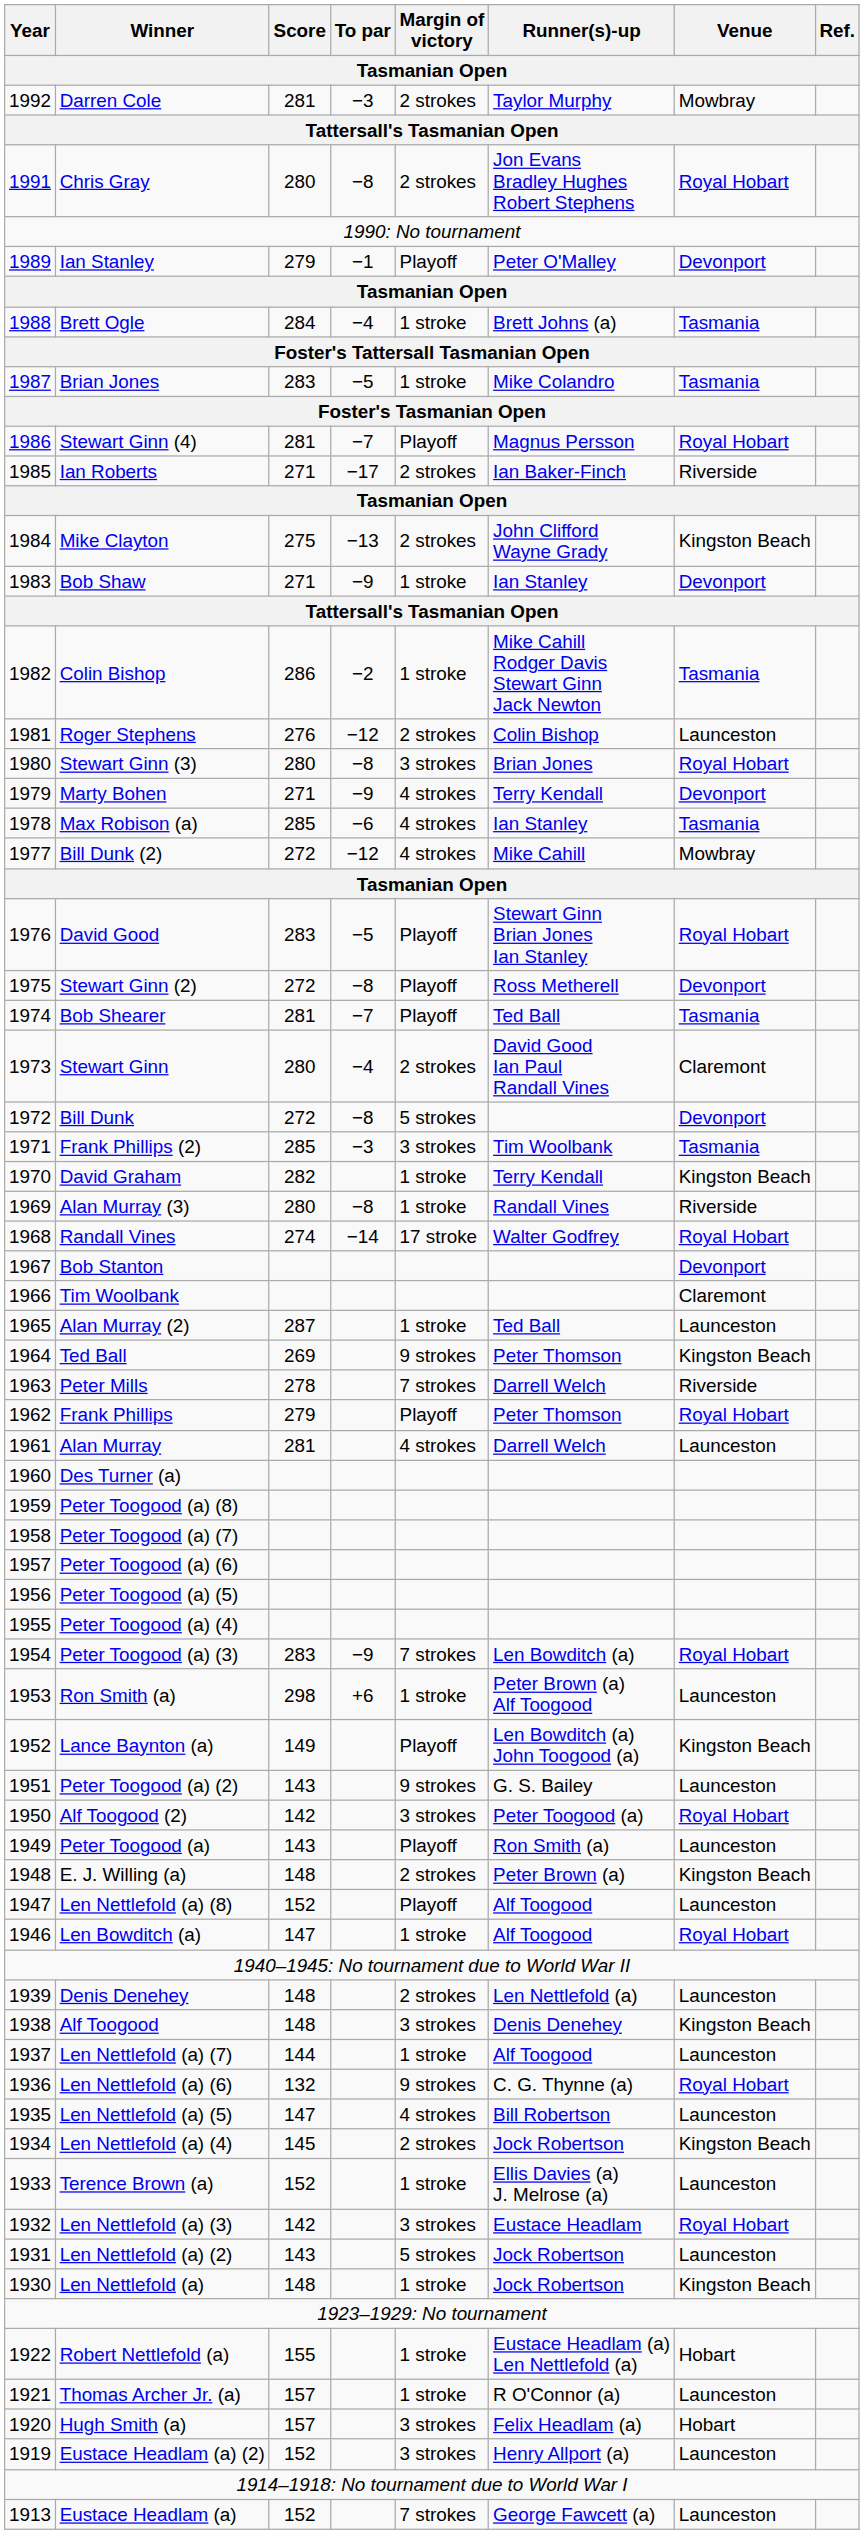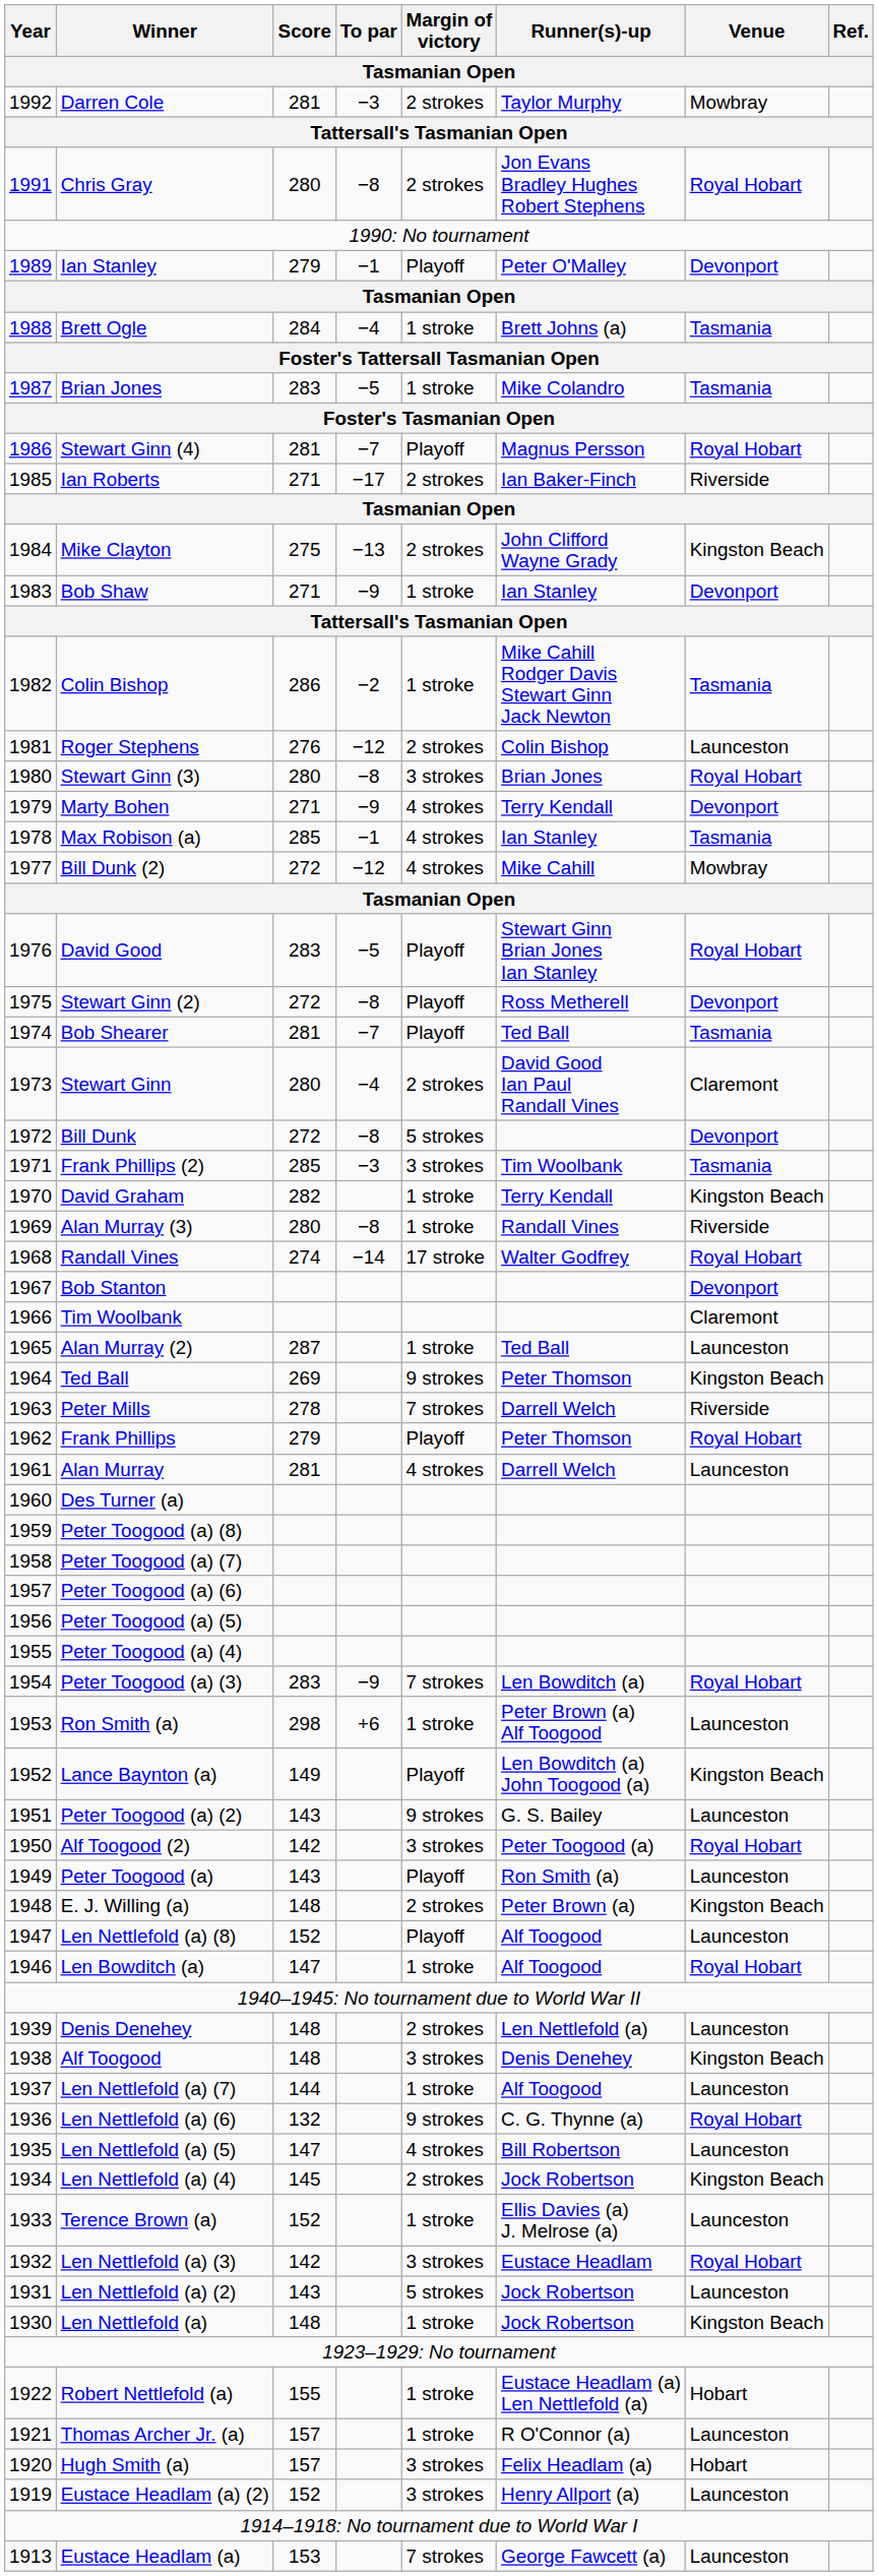 <table class=wikitable style="font-size:95%">
 <tr>
 <th>Year</th>
 <th>Winner</th>
 <th>Score</th>
 <th>To par</th>
 <th>Margin of<br>victory</th>
 <th>Runner(s)-up</th>
 <th>Venue</th>
 <th>Ref.</th>
 </tr>
 <tr>
 <th colspan="8">Tasmanian Open</th>
 </tr>
 <tr>
 <td>1992</td>
 <td> <a href='#'>Darren Cole</a></td>
 <td align=center>281</td>
 <td align=center>−3</td>
 <td>2 strokes</td>
 <td> <a href='#'>Taylor Murphy</a></td>
 <td>Mowbray</td>
 <td></td>
 </tr>
 <tr>
 <th colspan="8">Tattersall's Tasmanian Open</th>
 </tr>
 <tr>
 <td><a href='#'>1991</a></td>
 <td> <a href='#'>Chris Gray</a></td>
 <td align="center">280</td>
 <td align="center">−8</td>
 <td>2 strokes</td>
 <td> <a href='#'>Jon Evans</a><br> <a href='#'>Bradley Hughes</a><br> <a href='#'>Robert Stephens</a></td>
 <td><a href='#'>Royal Hobart</a></td>
 <td></td>
 </tr>
 <tr>
 <td colspan=8 align=center><em>1990: No tournament</em></td>
 </tr>
 <tr>
 <td><a href='#'>1989</a></td>
 <td> <a href='#'>Ian Stanley</a></td>
 <td align="center">279</td>
 <td align="center">−1</td>
 <td>Playoff</td>
 <td> <a href='#'>Peter O'Malley</a></td>
 <td><a href='#'>Devonport</a></td>
 <td></td>
 </tr>
 <tr>
 <th colspan="8">Tasmanian Open</th>
 </tr>
 <tr>
 <td><a href='#'>1988</a></td>
 <td> <a href='#'>Brett Ogle</a></td>
 <td align="center">284</td>
 <td align="center">−4</td>
 <td>1 stroke</td>
 <td> <a href='#'>Brett Johns</a> (a)</td>
 <td><a href='#'>Tasmania</a></td>
 <td></td>
 </tr>
 <tr>
 <th colspan="8">Foster's Tattersall Tasmanian Open</th>
 </tr>
 <tr>
 <td><a href='#'>1987</a></td>
 <td> <a href='#'>Brian Jones</a></td>
 <td align="center">283</td>
 <td align="center">−5</td>
 <td>1 stroke</td>
 <td> <a href='#'>Mike Colandro</a></td>
 <td><a href='#'>Tasmania</a></td>
 <td></td>
 </tr>
 <tr>
 <th colspan="8">Foster's Tasmanian Open</th>
 </tr>
 <tr>
 <td><a href='#'>1986</a></td>
 <td> <a href='#'>Stewart Ginn</a> (4)</td>
 <td align="center">281</td>
 <td align="center">−7</td>
 <td>Playoff</td>
 <td> <a href='#'>Magnus Persson</a></td>
 <td><a href='#'>Royal Hobart</a></td>
 <td></td>
 </tr>
 <tr>
 <td>1985</td>
 <td> <a href='#'>Ian Roberts</a></td>
 <td align="center">271</td>
 <td align="center">−17</td>
 <td>2 strokes</td>
 <td> <a href='#'>Ian Baker-Finch</a></td>
 <td>Riverside</td>
 <td></td>
 </tr>
 <tr>
 <th colspan="8">Tasmanian Open</th>
 </tr>
 <tr>
 <td>1984</td>
 <td> <a href='#'>Mike Clayton</a></td>
 <td align="center">275</td>
 <td align="center">−13</td>
 <td>2 strokes</td>
 <td> <a href='#'>John Clifford</a><br> <a href='#'>Wayne Grady</a></td>
 <td>Kingston Beach</td>
 <td></td>
 </tr>
 <tr>
 <td>1983</td>
 <td> <a href='#'>Bob Shaw</a></td>
 <td align="center">271</td>
 <td align="center">−9</td>
 <td>1 stroke</td>
 <td> <a href='#'>Ian Stanley</a></td>
 <td><a href='#'>Devonport</a></td>
 <td></td>
 </tr>
 <tr>
 <th colspan="8">Tattersall's Tasmanian Open</th>
 </tr>
 <tr>
 <td>1982</td>
 <td> <a href='#'>Colin Bishop</a></td>
 <td align="center">286</td>
 <td align="center">−2</td>
 <td>1 stroke</td>
 <td> <a href='#'>Mike Cahill</a><br> <a href='#'>Rodger Davis</a><br> <a href='#'>Stewart Ginn</a><br> <a href='#'>Jack Newton</a></td>
 <td><a href='#'>Tasmania</a></td>
 <td></td>
 </tr>
 <tr>
 <td>1981</td>
 <td> <a href='#'>Roger Stephens</a></td>
 <td align="center">276</td>
 <td align="center">−12</td>
 <td>2 strokes</td>
 <td> <a href='#'>Colin Bishop</a></td>
 <td>Launceston</td>
 <td></td>
 </tr>
 <tr>
 <td>1980</td>
 <td> <a href='#'>Stewart Ginn</a> (3)</td>
 <td align="center">280</td>
 <td align="center">−8</td>
 <td>3 strokes</td>
 <td> <a href='#'>Brian Jones</a></td>
 <td><a href='#'>Royal Hobart</a></td>
 <td></td>
 </tr>
 <tr>
 <td>1979</td>
 <td> <a href='#'>Marty Bohen</a></td>
 <td align="center">271</td>
 <td align="center">−9</td>
 <td>4 strokes</td>
 <td> <a href='#'>Terry Kendall</a></td>
 <td><a href='#'>Devonport</a></td>
 <td></td>
 </tr>
 <tr>
 <td>1978</td>
 <td> <a href='#'>Max Robison</a> (a)</td>
 <td align="center">285</td>
-<td align="center">−6</td>
+<td align="center">−1</td>
 <td>4 strokes</td>
 <td> <a href='#'>Ian Stanley</a></td>
 <td><a href='#'>Tasmania</a></td>
 <td></td>
 </tr>
 <tr>
 <td>1977</td>
 <td> <a href='#'>Bill Dunk</a> (2)</td>
 <td align="center">272</td>
 <td align="center">−12</td>
 <td>4 strokes</td>
 <td> <a href='#'>Mike Cahill</a></td>
 <td>Mowbray</td>
 <td></td>
 </tr>
 <tr>
 <th colspan="8">Tasmanian Open</th>
 </tr>
 <tr>
 <td>1976</td>
 <td> <a href='#'>David Good</a></td>
 <td align="center">283</td>
 <td align="center">−5</td>
 <td>Playoff</td>
 <td> <a href='#'>Stewart Ginn</a><br>  <a href='#'>Brian Jones</a><br> <a href='#'>Ian Stanley</a></td>
 <td><a href='#'>Royal Hobart</a></td>
 <td></td>
 </tr>
 <tr>
 <td>1975</td>
 <td> <a href='#'>Stewart Ginn</a> (2)</td>
 <td align="center">272</td>
 <td align="center">−8</td>
 <td>Playoff</td>
 <td> <a href='#'>Ross Metherell</a></td>
 <td><a href='#'>Devonport</a></td>
 <td></td>
 </tr>
 <tr>
 <td>1974</td>
 <td> <a href='#'>Bob Shearer</a></td>
 <td align="center">281</td>
 <td align="center">−7</td>
 <td>Playoff</td>
 <td> <a href='#'>Ted Ball</a></td>
 <td><a href='#'>Tasmania</a></td>
 <td></td>
 </tr>
 <tr>
 <td>1973</td>
 <td> <a href='#'>Stewart Ginn</a></td>
 <td align="center">280</td>
 <td align="center">−4</td>
 <td>2 strokes</td>
 <td> <a href='#'>David Good</a><br> <a href='#'>Ian Paul</a><br> <a href='#'>Randall Vines</a></td>
 <td>Claremont</td>
 <td></td>
 </tr>
 <tr>
 <td>1972</td>
 <td> <a href='#'>Bill Dunk</a></td>
 <td align="center">272</td>
 <td align="center">−8</td>
 <td>5 strokes</td>
 <td></td>
 <td><a href='#'>Devonport</a></td>
 <td></td>
 </tr>
 <tr>
 <td>1971</td>
 <td> <a href='#'>Frank Phillips</a> (2)</td>
 <td align="center">285</td>
 <td align="center">−3</td>
 <td>3 strokes</td>
 <td> <a href='#'>Tim Woolbank</a></td>
 <td><a href='#'>Tasmania</a></td>
 <td></td>
 </tr>
 <tr>
 <td>1970</td>
 <td> <a href='#'>David Graham</a></td>
 <td align="center">282</td>
 <td align="center"></td>
 <td>1 stroke</td>
 <td> <a href='#'>Terry Kendall</a></td>
 <td>Kingston Beach</td>
 <td></td>
 </tr>
 <tr>
 <td>1969</td>
 <td> <a href='#'>Alan Murray</a> (3)</td>
 <td align="center">280</td>
 <td align="center">−8</td>
 <td>1 stroke</td>
 <td> <a href='#'>Randall Vines</a></td>
 <td>Riverside</td>
 <td></td>
 </tr>
 <tr>
 <td>1968</td>
 <td> <a href='#'>Randall Vines</a></td>
 <td align="center">274</td>
 <td align="center">−14</td>
 <td>17 stroke</td>
 <td> <a href='#'>Walter Godfrey</a></td>
 <td><a href='#'>Royal Hobart</a></td>
 <td></td>
 </tr>
 <tr>
 <td>1967</td>
 <td> <a href='#'>Bob Stanton</a></td>
 <td align="center"></td>
 <td align="center"></td>
 <td></td>
 <td></td>
 <td><a href='#'>Devonport</a></td>
 <td></td>
 </tr>
 <tr>
 <td>1966</td>
 <td> <a href='#'>Tim Woolbank</a></td>
 <td align="center"></td>
 <td align="center"></td>
 <td></td>
 <td></td>
 <td>Claremont</td>
 <td></td>
 </tr>
 <tr>
 <td>1965</td>
 <td> <a href='#'>Alan Murray</a> (2)</td>
 <td align="center">287</td>
 <td align="center"></td>
 <td>1 stroke</td>
 <td> <a href='#'>Ted Ball</a></td>
 <td>Launceston</td>
 <td></td>
 </tr>
 <tr>
 <td>1964</td>
 <td> <a href='#'>Ted Ball</a></td>
 <td align="center">269</td>
 <td align="center"></td>
 <td>9 strokes</td>
 <td> <a href='#'>Peter Thomson</a></td>
 <td>Kingston Beach</td>
 <td></td>
 </tr>
 <tr>
 <td>1963</td>
 <td> <a href='#'>Peter Mills</a></td>
 <td align="center">278</td>
 <td align="center"></td>
 <td>7 strokes</td>
 <td> <a href='#'>Darrell Welch</a></td>
 <td>Riverside</td>
 <td></td>
 </tr>
 <tr>
 <td>1962</td>
 <td> <a href='#'>Frank Phillips</a></td>
 <td align="center">279</td>
 <td align="center"></td>
 <td>Playoff</td>
 <td> <a href='#'>Peter Thomson</a></td>
 <td><a href='#'>Royal Hobart</a></td>
 <td></td>
 </tr>
 <tr>
 <td>1961</td>
 <td> <a href='#'>Alan Murray</a></td>
 <td align="center">281</td>
 <td align="center"></td>
 <td>4 strokes</td>
 <td> <a href='#'>Darrell Welch</a></td>
 <td>Launceston</td>
 <td></td>
 </tr>
 <tr>
 <td>1960</td>
 <td> <a href='#'>Des Turner</a> (a)</td>
 <td align="center"></td>
 <td align="center"></td>
 <td></td>
 <td></td>
 <td></td>
 <td></td>
 </tr>
 <tr>
 <td>1959</td>
 <td> <a href='#'>Peter Toogood</a> (a) (8)</td>
 <td align="center"></td>
 <td align="center"></td>
 <td></td>
 <td></td>
 <td></td>
 <td></td>
 </tr>
 <tr>
 <td>1958</td>
 <td> <a href='#'>Peter Toogood</a> (a) (7)</td>
 <td align="center"></td>
 <td align="center"></td>
 <td></td>
 <td></td>
 <td></td>
 <td></td>
 </tr>
 <tr>
 <td>1957</td>
 <td> <a href='#'>Peter Toogood</a> (a) (6)</td>
 <td align="center"></td>
 <td align="center"></td>
 <td></td>
 <td></td>
 <td></td>
 <td></td>
 </tr>
 <tr>
 <td>1956</td>
 <td> <a href='#'>Peter Toogood</a> (a) (5)</td>
 <td align="center"></td>
 <td align="center"></td>
 <td></td>
 <td></td>
 <td></td>
 <td></td>
 </tr>
 <tr>
 <td>1955</td>
 <td> <a href='#'>Peter Toogood</a> (a) (4)</td>
 <td align="center"></td>
 <td align="center"></td>
 <td></td>
 <td></td>
 <td></td>
 <td></td>
 </tr>
 <tr>
 <td>1954</td>
 <td> <a href='#'>Peter Toogood</a> (a) (3)</td>
 <td align="center">283</td>
 <td align="center">−9</td>
 <td>7 strokes</td>
 <td> <a href='#'>Len Bowditch</a> (a)</td>
 <td><a href='#'>Royal Hobart</a></td>
 <td></td>
 </tr>
 <tr>
 <td>1953</td>
 <td> <a href='#'>Ron Smith</a> (a)</td>
 <td align="center">298</td>
 <td align="center">+6</td>
 <td>1 stroke</td>
 <td> <a href='#'>Peter Brown</a> (a)<br> <a href='#'>Alf Toogood</a></td>
 <td>Launceston</td>
 <td></td>
 </tr>
 <tr>
 <td>1952</td>
 <td> <a href='#'>Lance Baynton</a> (a)</td>
 <td align="center">149</td>
 <td align="center"></td>
 <td>Playoff</td>
 <td> <a href='#'>Len Bowditch</a> (a)<br> <a href='#'>John Toogood</a> (a)</td>
 <td>Kingston Beach</td>
 <td></td>
 </tr>
 <tr>
 <td>1951</td>
 <td> <a href='#'>Peter Toogood</a> (a) (2)</td>
 <td align="center">143</td>
 <td align="center"></td>
 <td>9 strokes</td>
 <td> G. S. Bailey</td>
 <td>Launceston</td>
 <td></td>
 </tr>
 <tr>
 <td>1950</td>
 <td> <a href='#'>Alf Toogood</a> (2)</td>
 <td align="center">142</td>
 <td align="center"></td>
 <td>3 strokes</td>
 <td> <a href='#'>Peter Toogood</a> (a)</td>
 <td><a href='#'>Royal Hobart</a></td>
 <td></td>
 </tr>
 <tr>
 <td>1949</td>
 <td> <a href='#'>Peter Toogood</a> (a)</td>
 <td align="center">143</td>
 <td align="center"></td>
 <td>Playoff</td>
 <td> <a href='#'>Ron Smith</a> (a)</td>
 <td>Launceston</td>
 <td></td>
 </tr>
 <tr>
 <td>1948</td>
 <td> E. J. Willing (a)</td>
 <td align="center">148</td>
 <td align="center"></td>
 <td>2 strokes</td>
 <td>  <a href='#'>Peter Brown</a> (a)</td>
 <td>Kingston Beach</td>
 <td></td>
 </tr>
 <tr>
 <td>1947</td>
 <td> <a href='#'>Len Nettlefold</a> (a) (8)</td>
 <td align="center">152</td>
 <td align="center"></td>
 <td>Playoff</td>
 <td> <a href='#'>Alf Toogood</a></td>
 <td>Launceston</td>
 <td></td>
 </tr>
 <tr>
 <td>1946</td>
 <td> <a href='#'>Len Bowditch</a> (a)</td>
 <td align="center">147</td>
 <td align="center"></td>
 <td>1 stroke</td>
 <td> <a href='#'>Alf Toogood</a></td>
 <td><a href='#'>Royal Hobart</a></td>
 <td></td>
 </tr>
 <tr>
 <td colspan=8 align=center><em>1940–1945: No tournament due to World War II</em></td>
 </tr>
 <tr>
 <td>1939</td>
 <td> <a href='#'>Denis Denehey</a></td>
 <td align="center">148</td>
 <td align="center"></td>
 <td>2 strokes</td>
 <td> <a href='#'>Len Nettlefold</a> (a)</td>
 <td>Launceston</td>
 <td></td>
 </tr>
 <tr>
 <td>1938</td>
 <td> <a href='#'>Alf Toogood</a></td>
 <td align="center">148</td>
 <td align="center"></td>
 <td>3 strokes</td>
 <td> <a href='#'>Denis Denehey</a></td>
 <td>Kingston Beach</td>
 <td></td>
 </tr>
 <tr>
 <td>1937</td>
 <td> <a href='#'>Len Nettlefold</a> (a) (7)</td>
 <td align="center">144</td>
 <td align="center"></td>
 <td>1 stroke</td>
 <td> <a href='#'>Alf Toogood</a></td>
 <td>Launceston</td>
 <td></td>
 </tr>
 <tr>
 <td>1936</td>
 <td> <a href='#'>Len Nettlefold</a> (a) (6)</td>
 <td align="center">132</td>
 <td align="center"></td>
 <td>9 strokes</td>
 <td> C. G. Thynne (a)</td>
 <td><a href='#'>Royal Hobart</a></td>
 <td></td>
 </tr>
 <tr>
 <td>1935</td>
 <td> <a href='#'>Len Nettlefold</a> (a) (5)</td>
 <td align="center">147</td>
 <td align="center"></td>
 <td>4 strokes</td>
 <td> <a href='#'>Bill Robertson</a></td>
 <td>Launceston</td>
 <td></td>
 </tr>
 <tr>
 <td>1934</td>
 <td> <a href='#'>Len Nettlefold</a> (a) (4)</td>
 <td align="center">145</td>
 <td align="center"></td>
 <td>2 strokes</td>
 <td> <a href='#'>Jock Robertson</a></td>
 <td>Kingston Beach</td>
 <td></td>
 </tr>
 <tr>
 <td>1933</td>
 <td> <a href='#'>Terence Brown</a> (a)</td>
 <td align="center">152</td>
 <td align="center"></td>
 <td>1 stroke</td>
 <td> <a href='#'>Ellis Davies</a> (a)<br> J. Melrose (a)</td>
 <td>Launceston</td>
 <td></td>
 </tr>
 <tr>
 <td>1932</td>
 <td> <a href='#'>Len Nettlefold</a> (a) (3)</td>
 <td align="center">142</td>
 <td align="center"></td>
 <td>3 strokes</td>
 <td> <a href='#'>Eustace Headlam</a></td>
 <td><a href='#'>Royal Hobart</a></td>
 <td></td>
 </tr>
 <tr>
 <td>1931</td>
 <td> <a href='#'>Len Nettlefold</a> (a) (2)</td>
 <td align="center">143</td>
 <td align="center"></td>
 <td>5 strokes</td>
 <td> <a href='#'>Jock Robertson</a></td>
 <td>Launceston</td>
 <td></td>
 </tr>
 <tr>
 <td>1930</td>
 <td> <a href='#'>Len Nettlefold</a> (a)</td>
 <td align="center">148</td>
 <td align="center"></td>
 <td>1 stroke</td>
 <td> <a href='#'>Jock Robertson</a></td>
 <td>Kingston Beach</td>
 <td></td>
 </tr>
 <tr>
 <td colspan=8 align=center><em>1923–1929: No tournament</em></td>
 </tr>
 <tr>
 <td>1922</td>
 <td> <a href='#'>Robert Nettlefold</a> (a)</td>
 <td align="center">155</td>
 <td align="center"></td>
 <td>1 stroke</td>
 <td> <a href='#'>Eustace Headlam</a> (a)<br> <a href='#'>Len Nettlefold</a> (a)</td>
 <td>Hobart</td>
 <td></td>
 </tr>
 <tr>
 <td>1921</td>
 <td> <a href='#'>Thomas Archer Jr.</a> (a)</td>
 <td align="center">157</td>
 <td align="center"></td>
 <td>1 stroke</td>
 <td> R O'Connor (a)</td>
 <td>Launceston</td>
 <td></td>
 </tr>
 <tr>
 <td>1920</td>
 <td> <a href='#'>Hugh Smith</a> (a)</td>
 <td align="center">157</td>
 <td align="center"></td>
 <td>3 strokes</td>
 <td> <a href='#'>Felix Headlam</a> (a)</td>
 <td>Hobart</td>
 <td></td>
 </tr>
 <tr>
 <td>1919</td>
 <td> <a href='#'>Eustace Headlam</a> (a) (2)</td>
 <td align="center">152</td>
 <td align="center"></td>
 <td>3 strokes</td>
 <td> <a href='#'>Henry Allport</a> (a)</td>
 <td>Launceston</td>
 <td></td>
 </tr>
 <tr>
 <td colspan="8" align="center"><em>1914–1918: No tournament due to World War I</em></td>
 </tr>
 <tr>
 <td>1913</td>
 <td> <a href='#'>Eustace Headlam</a> (a)</td>
-<td align="center">152</td>
+<td align="center">153</td>
 <td align="center"></td>
 <td>7 strokes</td>
 <td> <a href='#'>George Fawcett</a> (a)</td>
 <td>Launceston</td>
 <td></td>
 </tr>
 </table>
